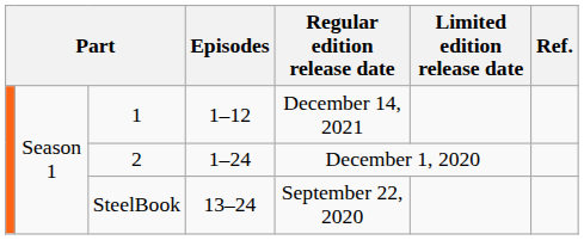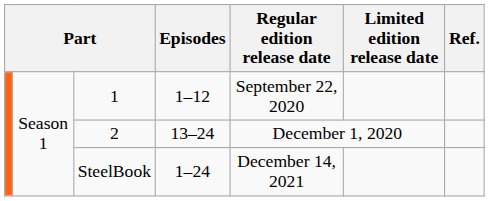 <table class="wikitable" style="text-align: center; width: 70%;">
 <tr>
 <th colspan="3">Part</th>
 <th>Episodes</th>
 <th>Regular edition release date</th>
 <th>Limited edition release date</th>
 <th width="5%">Ref.</th>
 </tr>
 <tr>
 <td rowspan="3" width="1%" style="background: #FF6314;"></td>
 <td rowspan="3">Season 1</td>
 <td>1</td>
 <td>1–12</td>
-<td>December 14, 2021</td>
+<td>September 22, 2020</td>
 <td></td>
 <td></td>
 </tr>
 <tr>
 <td>2</td>
-<td>1–24</td>
+<td>13–24</td>
 <td colspan="2">December 1, 2020</td>
 <td></td>
 </tr>
 <tr>
 <td>SteelBook</td>
-<td>13–24</td>
-<td>September 22, 2020</td>
+<td>1–24</td>
+<td>December 14, 2021</td>
 <td></td>
 <td></td>
 </tr>
 </table>
